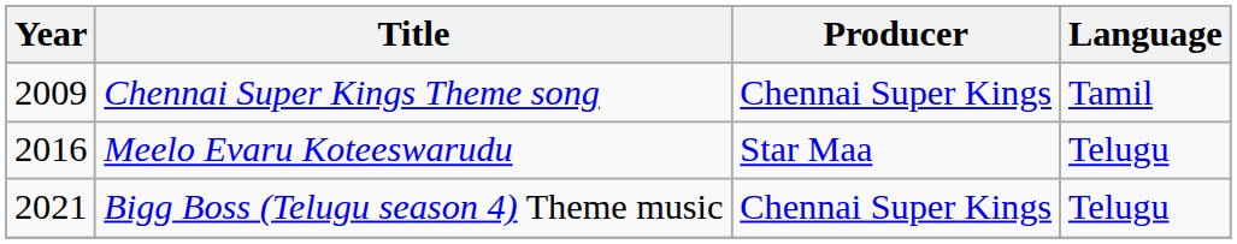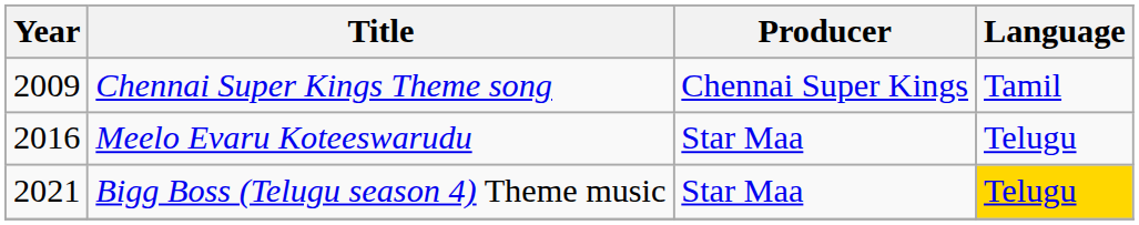 <table class="wikitable sortable">
 <tr>
 <th>Year</th>
 <th>Title</th>
 <th>Producer</th>
 <th>Language</th>
 </tr>
 <tr>
 <td>2009</td>
 <td><em><a href='#'>Chennai Super Kings Theme song</a></em></td>
 <td><a href='#'>Chennai Super Kings</a></td>
 <td><a href='#'>Tamil</a></td>
 </tr>
 <tr>
 <td>2016</td>
 <td><em><a href='#'>Meelo Evaru Koteeswarudu</a></em></td>
 <td><a href='#'>Star Maa</a></td>
 <td><a href='#'>Telugu</a></td>
 </tr>
 <tr>
 <td>2021</td>
 <td><em><a href='#'>Bigg Boss (Telugu season 4)</a></em> Theme music</td>
-<td><a href='#'>Chennai Super Kings</a></td>
-<td><a href='#'>Telugu</a></td>
+<td><a href='#'>Star Maa</a></td>
+<td style="background: gold;"><a href='#'>Telugu</a></td>
 </tr>
 <tr>
 </tr>
 </table>
